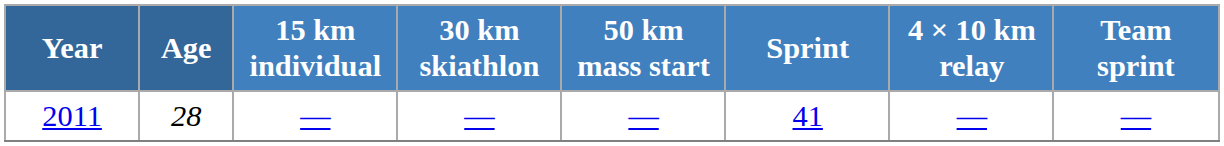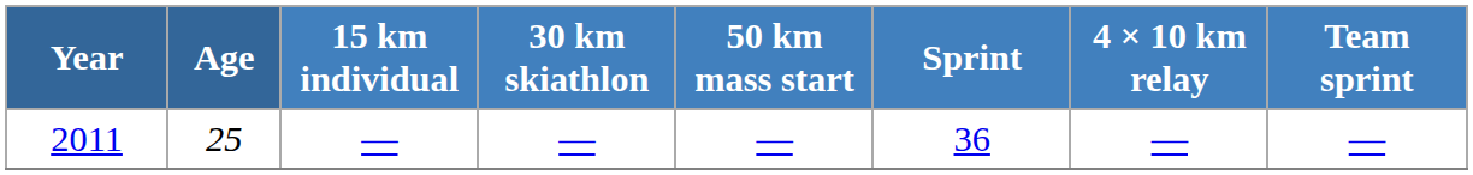 <table class="wikitable" style="font-size:95%; text-align:center; border:grey solid 1px; border-collapse:collapse; background:#ffffff;">
 <tr>
 <th style="background-color:#369; color:white; width:60px;"> Year </th>
 <th style="background-color:#369; color:white; width:40px;"> Age </th>
 <th style="background-color:#4180be; color:white; width:75px;"> 15 km <br> individual </th>
 <th style="background-color:#4180be; color:white; width:75px;"> 30 km <br> skiathlon </th>
 <th style="background-color:#4180be; color:white; width:75px;"> 50 km <br> mass start </th>
 <th style="background-color:#4180be; color:white; width:75px;"> Sprint </th>
 <th style="background-color:#4180be; color:white; width:75px;"> 4 × 10 km <br> relay </th>
 <th style="background-color:#4180be; color:white; width:75px;"> Team <br> sprint </th>
 </tr>
 <tr>
 <td><a href='#'>2011</a></td>
-<td><em>28</em></td>
+<td><em>25</em></td>
 <td><a href='#'>—</a></td>
 <td><a href='#'>—</a></td>
 <td><a href='#'>—</a></td>
-<td><a href='#'>41</a></td>
+<td><a href='#'>36</a></td>
 <td><a href='#'>—</a></td>
 <td><a href='#'>—</a></td>
 </tr>
 <tr>
 </tr>
 </table>
